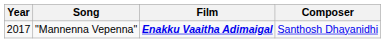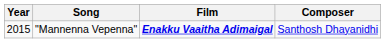 <table class="wikitable sortable" |+>
 <tr>
 <th scope="col">Year</th>
 <th scope="col">Song</th>
 <th scope="col">Film</th>
 <th scope="col">Composer</th>
 </tr>
 <tr>
-<td>2017</td>
+<td>2015</td>
 <td>"Mannenna Vepenna"</td>
 <td><strong><em><a href='#'>Enakku Vaaitha Adimaigal</a></em></strong></td>
 <td><a href='#'>Santhosh Dhayanidhi</a></td>
 </tr>
 </table>
